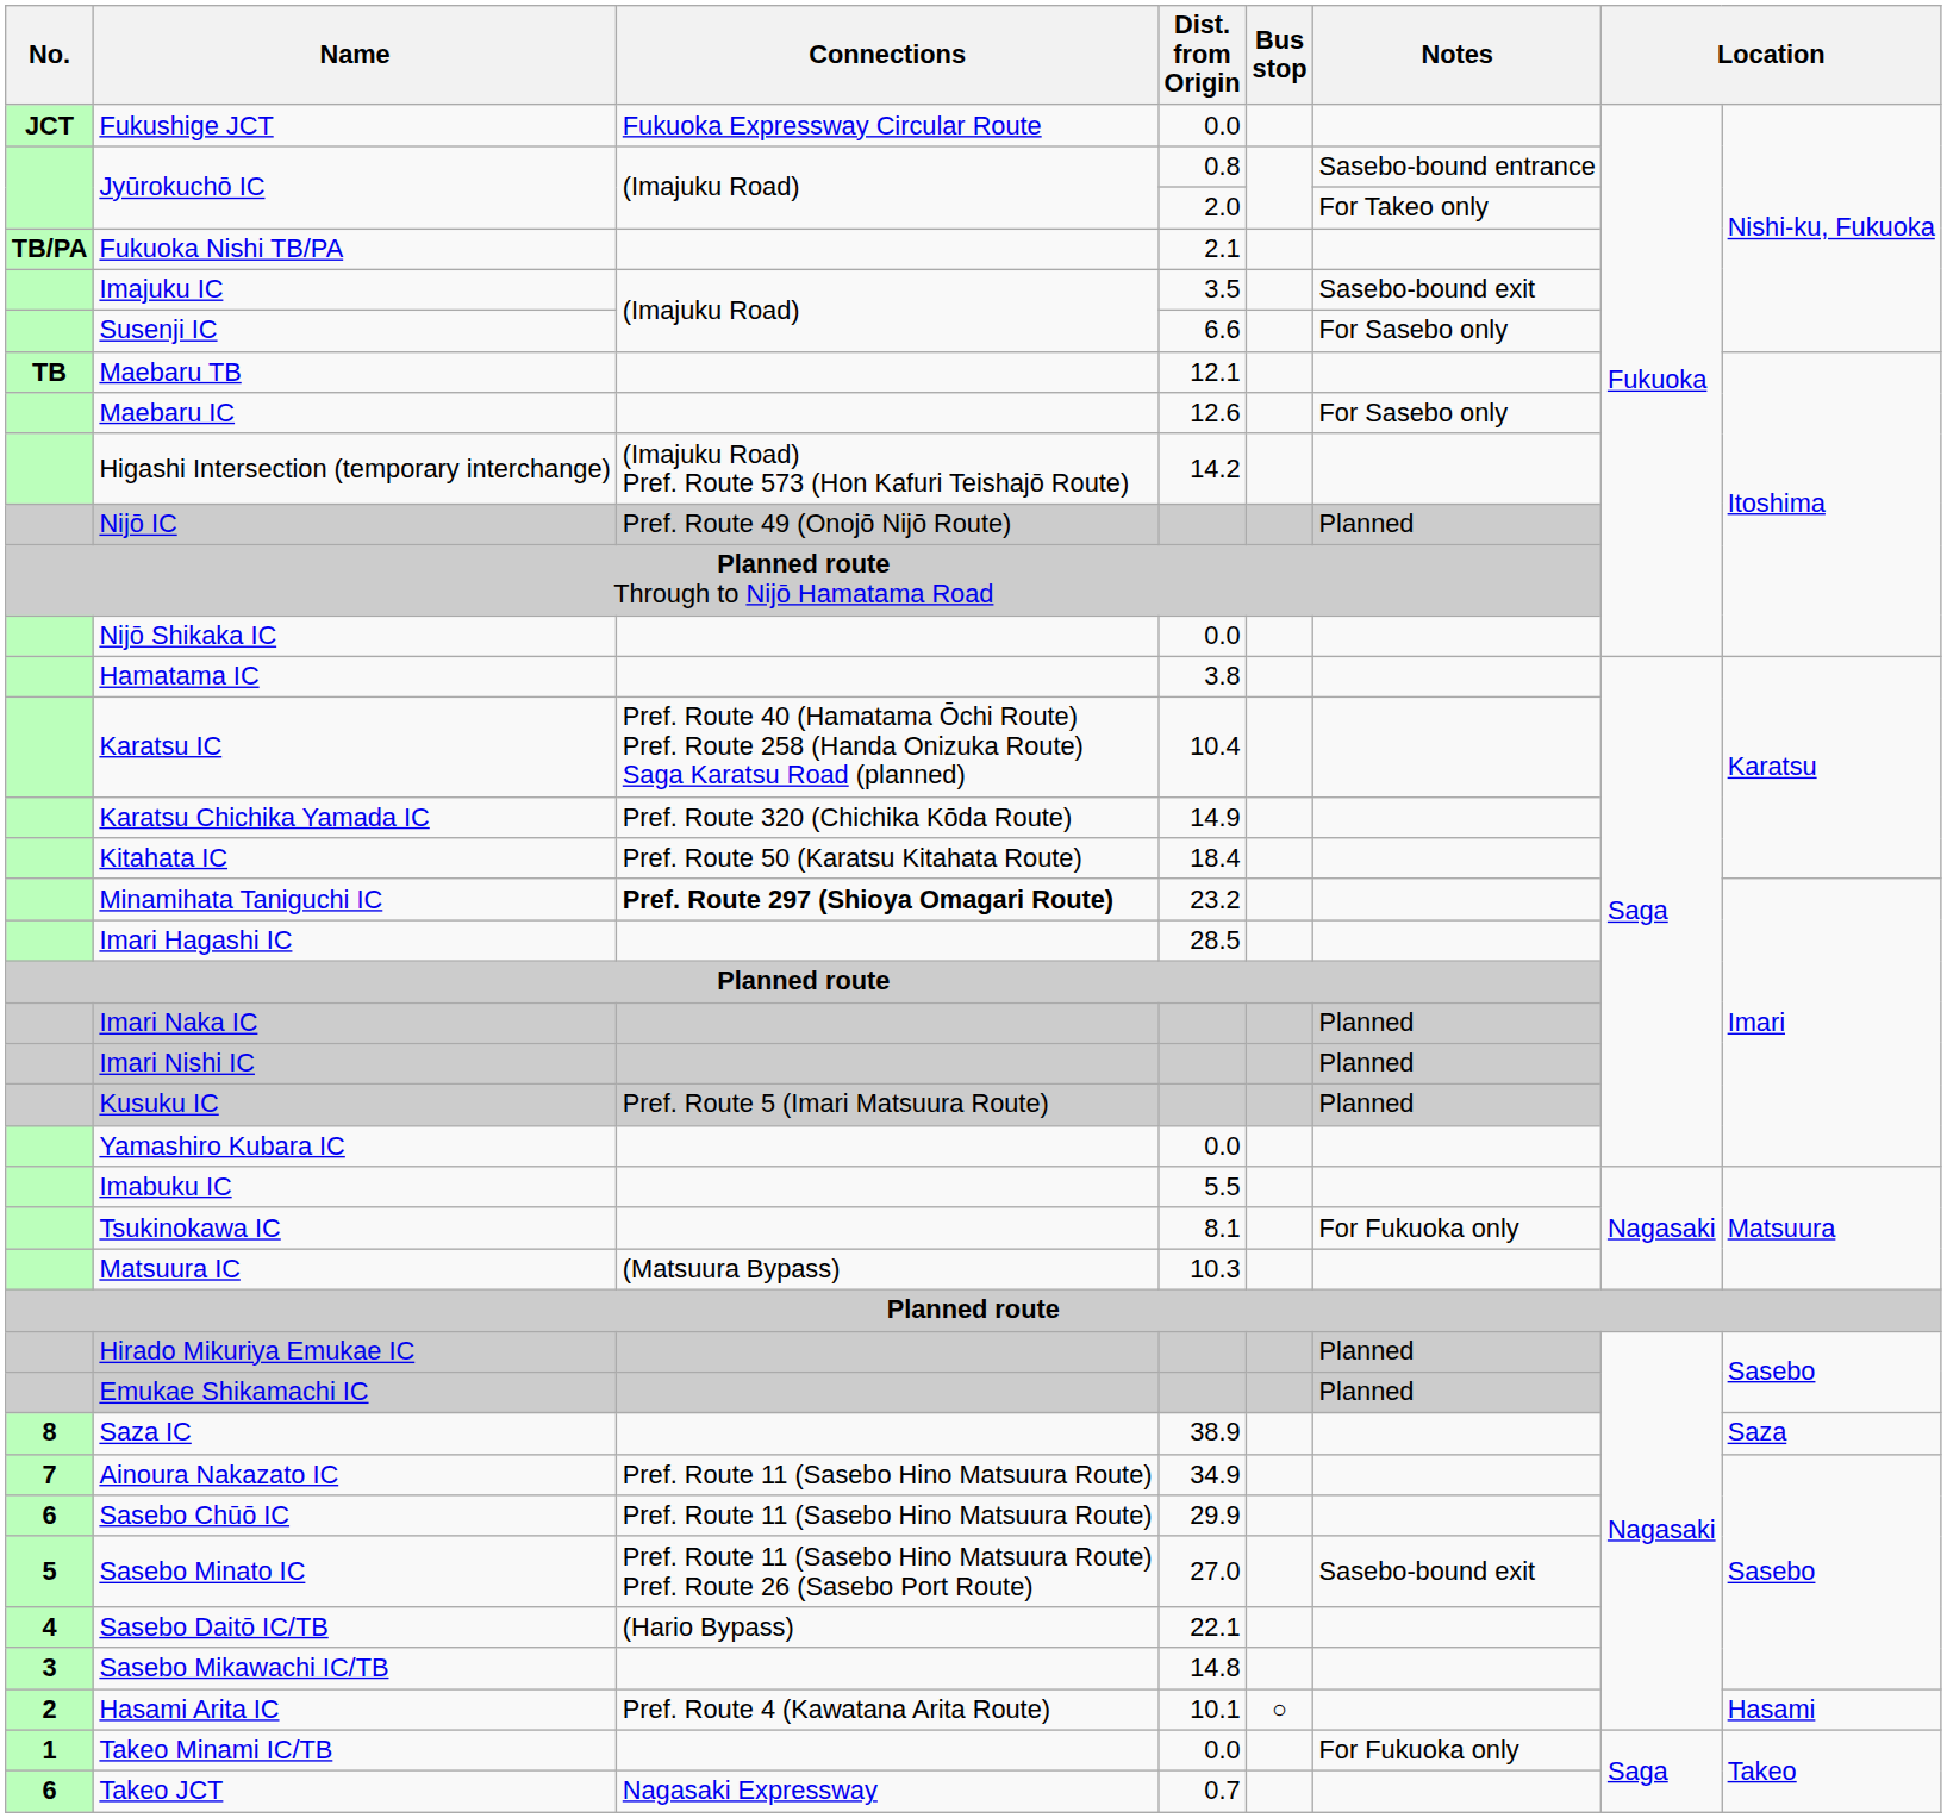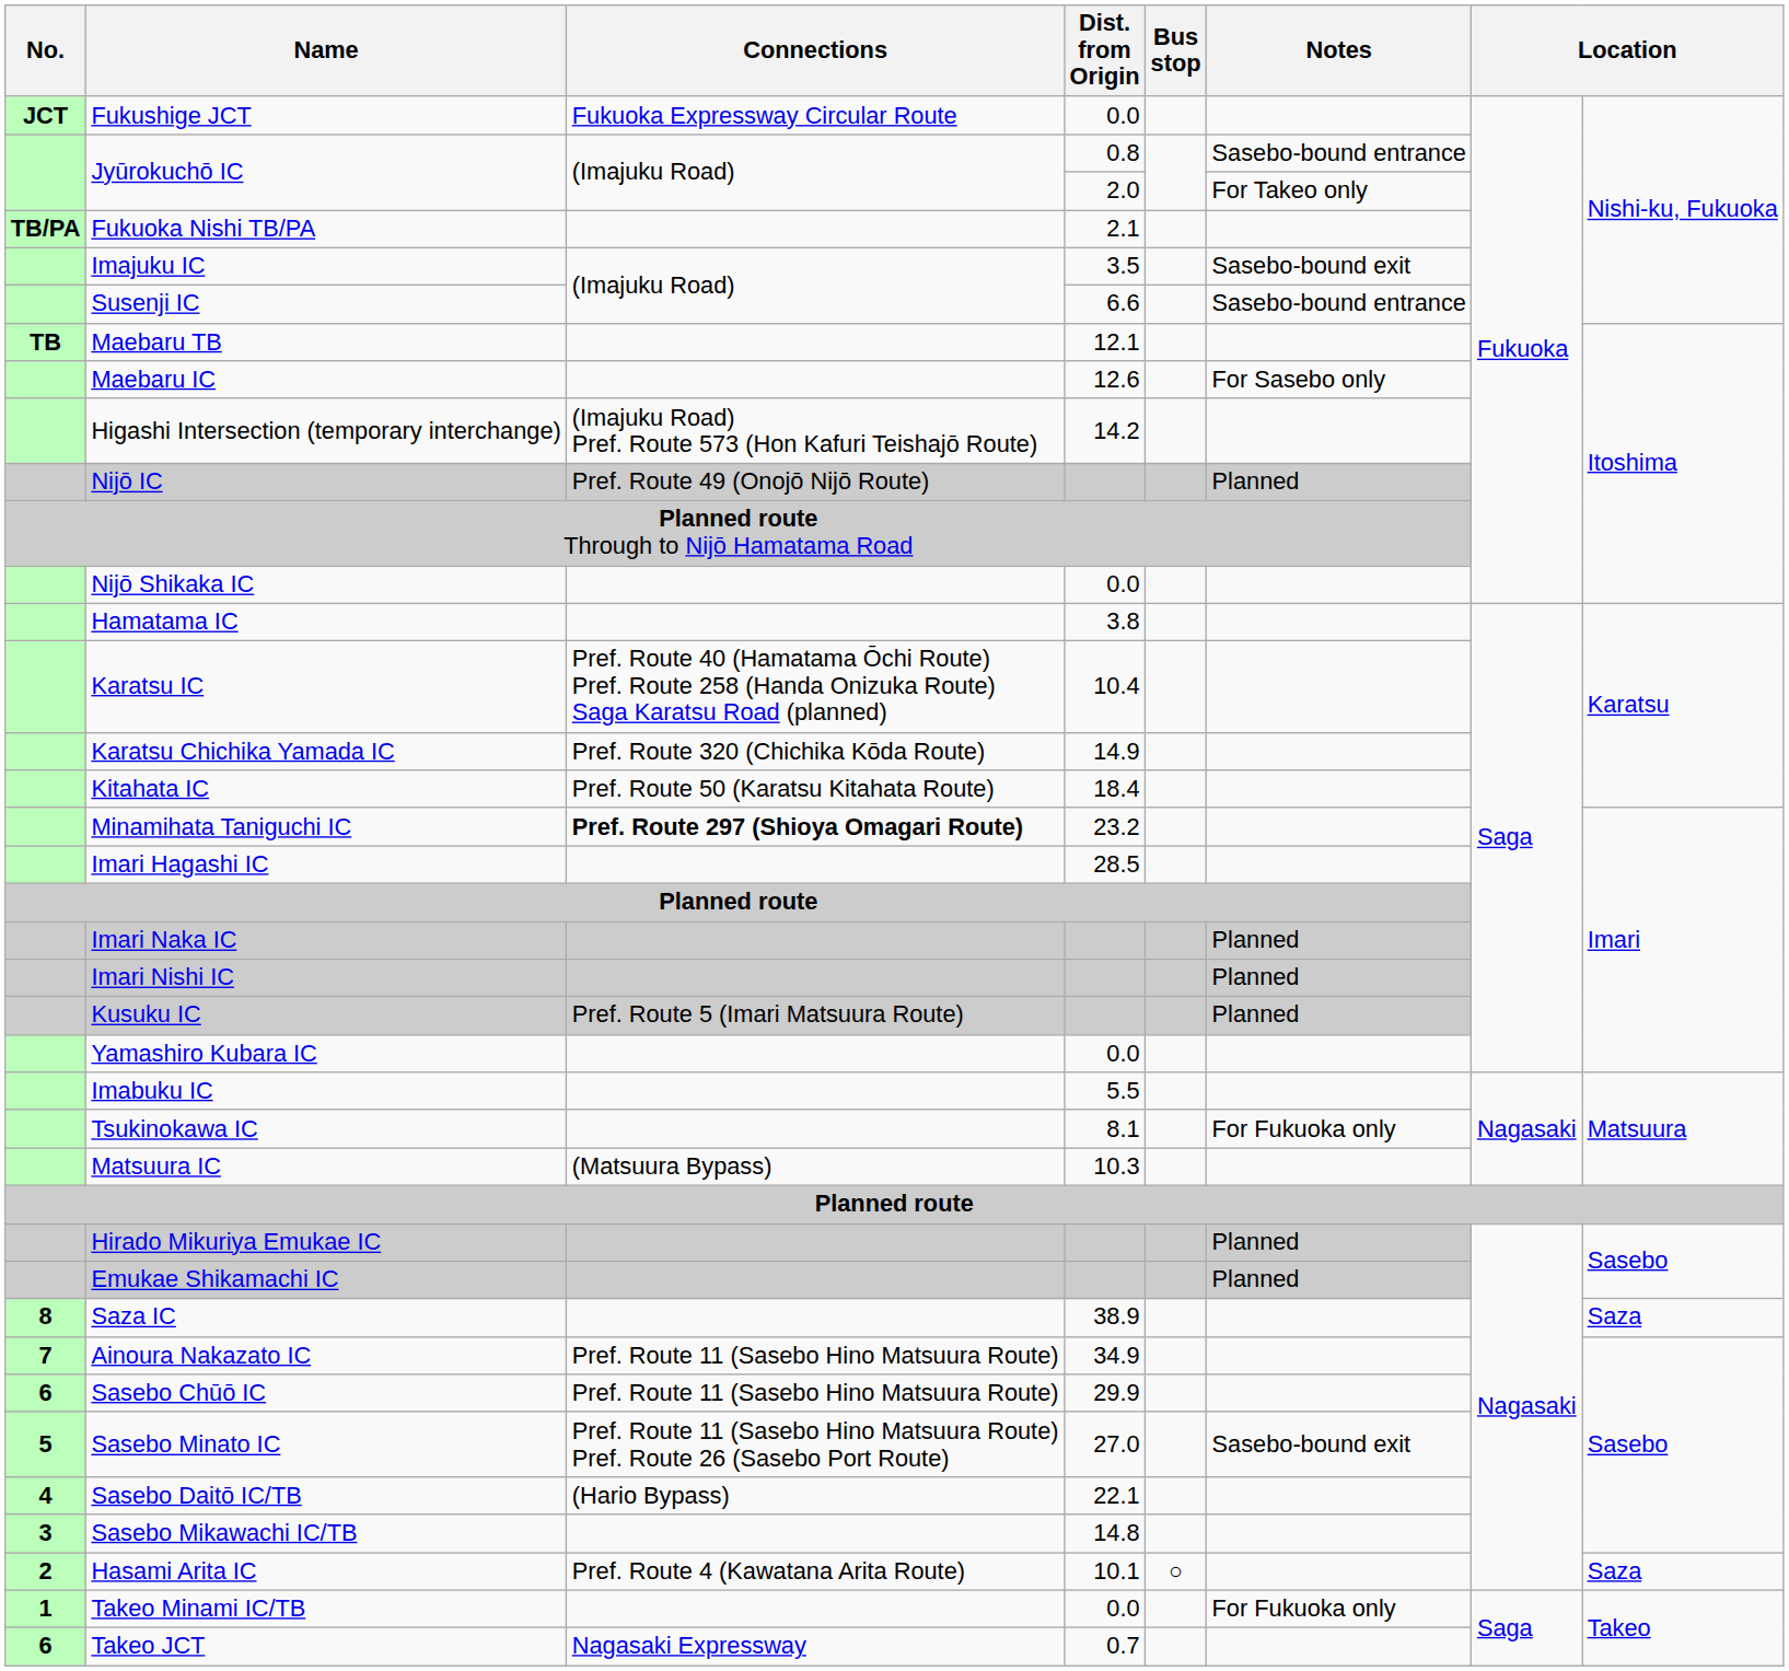 <table class="wikitable">
 <tr>
 <th>No.</th>
 <th>Name</th>
 <th>Connections</th>
 <th>Dist.<br>from<br>Origin</th>
 <th>Bus<br>stop</th>
 <th>Notes</th>
 <th colspan="2">Location</th>
 </tr>
 <tr>
 <th style="background-color: #BFB;">JCT</th>
 <td><a href='#'>Fukushige JCT</a></td>
 <td><a href='#'>Fukuoka Expressway Circular Route</a></td>
 <td style="text-align: right;">0.0</td>
 <td></td>
 <td></td>
 <td rowspan="12" style="width:1em;"><a href='#'>Fukuoka</a></td>
 <td rowspan="6"><a href='#'>Nishi-ku, Fukuoka</a></td>
 </tr>
 <tr>
 <th rowspan="2" style="background-color:#BFB;"></th>
 <td rowspan="2"><a href='#'>Jyūrokuchō IC</a></td>
 <td rowspan="2"> (Imajuku Road)</td>
 <td style="text-align:right;">0.8</td>
 <td rowspan="2"></td>
 <td>Sasebo-bound entrance</td>
 </tr>
 <tr>
 <td style="text-align:right;">2.0</td>
 <td>For Takeo only</td>
 </tr>
 <tr>
 <th style="background-color: #BFB;">TB/PA</th>
 <td><a href='#'>Fukuoka Nishi TB/PA</a></td>
 <td></td>
 <td style="text-align: right;">2.1</td>
 <td></td>
 <td></td>
 </tr>
 <tr>
 <th style="background-color: #BFB;"></th>
 <td><a href='#'>Imajuku IC</a></td>
 <td rowspan="2"> (Imajuku Road)</td>
 <td style="text-align: right;">3.5</td>
 <td></td>
 <td>Sasebo-bound exit</td>
 </tr>
 <tr>
 <th style="background-color: #BFB;"></th>
 <td><a href='#'>Susenji IC</a></td>
 <td style="text-align: right;">6.6</td>
 <td></td>
-<td>For Sasebo only</td>
+<td>Sasebo-bound entrance</td>
 </tr>
 <tr>
 <th style="background-color: #BFB;">TB</th>
 <td><a href='#'>Maebaru TB</a></td>
 <td></td>
 <td style="text-align: right;">12.1</td>
 <td></td>
 <td></td>
 <td rowspan="6"><a href='#'>Itoshima</a></td>
 </tr>
 <tr>
 <th style="background-color:#BFB; "></th>
 <td><a href='#'>Maebaru IC</a></td>
 <td></td>
 <td style="text-align: right;">12.6</td>
 <td></td>
 <td>For Sasebo only</td>
 </tr>
 <tr>
 <th style="background-color:#BFB; "></th>
 <td>Higashi Intersection (temporary interchange)</td>
 <td> (Imajuku Road)<br>Pref. Route 573 (Hon Kafuri Teishajō Route)</td>
 <td style="text-align: right;">14.2</td>
 <td></td>
 <td></td>
 </tr>
 <tr>
 <th style="background-color:#CCC; "></th>
 <td style="background-color:#CCC; "><a href='#'>Nijō IC</a></td>
 <td style="background-color:#CCC; ">Pref. Route 49 (Onojō Nijō Route)</td>
 <td style="background-color:#CCC; text-align: right;"></td>
 <td style="background-color:#CCC; "></td>
 <td style="background-color:#CCC; ">Planned</td>
 </tr>
 <tr>
 <td colspan="6" style="text-align:center; background-color:#CCC;"><strong>Planned route</strong><br>Through to  <a href='#'>Nijō Hamatama Road</a></td>
 </tr>
 <tr>
 <th style="background-color:#BFB; "></th>
 <td><a href='#'>Nijō Shikaka IC</a></td>
 <td></td>
 <td style="text-align: right;">0.0</td>
 <td></td>
 <td></td>
 </tr>
 <tr>
 <th style="background-color: #BFB;"></th>
 <td><a href='#'>Hamatama IC</a></td>
 <td></td>
 <td style="text-align: right;">3.8</td>
 <td></td>
 <td></td>
 <td rowspan="11" style="width:1em;"><a href='#'>Saga</a></td>
 <td rowspan="4"><a href='#'>Karatsu</a></td>
 </tr>
 <tr>
 <th style="background-color: #BFB;"></th>
 <td><a href='#'>Karatsu IC</a></td>
 <td>Pref. Route 40 (Hamatama Ōchi Route)<br>Pref. Route 258 (Handa Onizuka Route)<br><a href='#'>Saga Karatsu Road</a> (planned)</td>
 <td style="text-align: right;">10.4</td>
 <td></td>
 <td></td>
 </tr>
 <tr>
 <th style="background-color:#BFB; "></th>
 <td><a href='#'>Karatsu Chichika Yamada IC</a></td>
 <td>Pref. Route 320 (Chichika Kōda Route)</td>
 <td style="text-align: right;">14.9</td>
 <td></td>
 <td></td>
 </tr>
 <tr>
 <th style="background-color:#BFB; "></th>
 <td><a href='#'>Kitahata IC</a></td>
 <td>Pref. Route 50 (Karatsu Kitahata Route)</td>
 <td style="text-align: right;">18.4</td>
 <td></td>
 <td></td>
 </tr>
 <tr>
 <th style="background-color:#BFB; "></th>
 <td><a href='#'>Minamihata Taniguchi IC</a></td>
 <td><strong>Pref. Route 297 (Shioya Omagari Route)</strong></td>
 <td style="text-align: right;">23.2</td>
 <td></td>
 <td></td>
 <td rowspan="7"><a href='#'>Imari</a></td>
 </tr>
 <tr>
 <th style="background-color:#BFB; "></th>
 <td><a href='#'>Imari Hagashi IC</a></td>
 <td></td>
 <td style="text-align: right;">28.5</td>
 <td></td>
 <td></td>
 </tr>
 <tr>
 <td colspan="6" style="text-align:center; background-color:#CCC;"><strong>Planned route</strong></td>
 </tr>
 <tr>
 <th style="background-color:#CCC; "></th>
 <td style="background-color:#CCC; "><a href='#'>Imari Naka IC</a></td>
 <td style="background-color:#CCC; "></td>
 <td style="background-color:#CCC; text-align: right;"></td>
 <td style="background-color:#CCC; "></td>
 <td style="background-color:#CCC; ">Planned</td>
 </tr>
 <tr>
 <th style="background-color:#CCC; "></th>
 <td style="background-color:#CCC; "><a href='#'>Imari Nishi IC</a></td>
 <td style="background-color:#CCC; "></td>
 <td style="background-color:#CCC; text-align: right;"></td>
 <td style="background-color:#CCC; "></td>
 <td style="background-color:#CCC; ">Planned</td>
 </tr>
 <tr>
 <th style="background-color:#CCC; "></th>
 <td style="background-color:#CCC; "><a href='#'>Kusuku IC</a></td>
 <td style="background-color:#CCC; ">Pref. Route 5 (Imari Matsuura Route)</td>
 <td style="background-color:#CCC; text-align: right;"></td>
 <td style="background-color:#CCC; "></td>
 <td style="background-color:#CCC; ">Planned</td>
 </tr>
 <tr>
 <th style="background-color:#BFB; "></th>
 <td><a href='#'>Yamashiro Kubara IC</a></td>
 <td></td>
 <td style="text-align: right;">0.0</td>
 <td></td>
 <td></td>
 </tr>
 <tr>
 <th style="background-color: #BFB;"></th>
 <td><a href='#'>Imabuku IC</a></td>
 <td></td>
 <td style="text-align: right;">5.5</td>
 <td></td>
 <td></td>
 <td rowspan="3" style="width:1em;"><a href='#'>Nagasaki</a></td>
 <td rowspan="3"><a href='#'>Matsuura</a></td>
 </tr>
 <tr>
 <th style="background-color:#BFB; "></th>
 <td><a href='#'>Tsukinokawa IC</a></td>
 <td></td>
 <td style="text-align: right;">8.1</td>
 <td></td>
 <td>For Fukuoka only</td>
 </tr>
 <tr>
 <th style="background-color:#BFB; "></th>
 <td><a href='#'>Matsuura IC</a></td>
 <td> (Matsuura Bypass)</td>
 <td style="text-align: right;">10.3</td>
 <td></td>
 <td></td>
 </tr>
 <tr>
 <td colspan="8" style="text-align:center; background-color:#CCC;"><strong>Planned route</strong></td>
 </tr>
 <tr>
 <th style="background-color:#CCC; "></th>
 <td style="background-color:#CCC; "><a href='#'>Hirado Mikuriya Emukae IC</a></td>
 <td style="background-color:#CCC; "></td>
 <td style="background-color:#CCC; text-align: right;"></td>
 <td style="background-color:#CCC; "></td>
 <td style="background-color:#CCC; ">Planned</td>
 <td rowspan="9" style="width:1em;"><a href='#'>Nagasaki</a></td>
 <td rowspan="2"><a href='#'>Sasebo</a></td>
 </tr>
 <tr>
 <th style="background-color:#CCC; "></th>
 <td style="background-color:#CCC; "><a href='#'>Emukae Shikamachi IC</a></td>
 <td style="background-color:#CCC; "></td>
 <td style="background-color:#CCC; text-align: right;"></td>
 <td style="background-color:#CCC; "></td>
 <td style="background-color:#CCC; ">Planned</td>
 </tr>
 <tr>
 <th style="background-color: #BFB;">8</th>
 <td><a href='#'>Saza IC</a></td>
 <td></td>
 <td style="text-align: right;">38.9</td>
 <td></td>
 <td></td>
 <td><a href='#'>Saza</a></td>
 </tr>
 <tr>
 <th style="background-color: #BFB;">7</th>
 <td><a href='#'>Ainoura Nakazato IC</a></td>
 <td>Pref. Route 11 (Sasebo Hino Matsuura Route)</td>
 <td style="text-align: right;">34.9</td>
 <td></td>
 <td></td>
 <td rowspan="5"><a href='#'>Sasebo</a></td>
 </tr>
 <tr>
 <th style="background-color: #BFB;">6</th>
 <td><a href='#'>Sasebo Chūō IC</a></td>
 <td>Pref. Route 11 (Sasebo Hino Matsuura Route)</td>
 <td style="text-align: right;">29.9</td>
 <td></td>
 <td></td>
 </tr>
 <tr>
 <th style="background-color: #BFB;">5</th>
 <td><a href='#'>Sasebo Minato IC</a></td>
 <td>Pref. Route 11 (Sasebo Hino Matsuura Route)<br>Pref. Route 26 (Sasebo Port Route)</td>
 <td style="text-align: right;">27.0</td>
 <td></td>
 <td>Sasebo-bound exit</td>
 </tr>
 <tr>
 <th style="background-color: #BFB;">4</th>
 <td><a href='#'>Sasebo Daitō IC/TB</a></td>
 <td> (Hario Bypass)</td>
 <td style="text-align: right;">22.1</td>
 <td></td>
 <td></td>
 </tr>
 <tr>
 <th style="background-color: #BFB;">3</th>
 <td><a href='#'>Sasebo Mikawachi IC/TB</a></td>
 <td></td>
 <td style="text-align: right;">14.8</td>
 <td></td>
 <td></td>
 </tr>
 <tr>
 <th style="background-color: #BFB;">2</th>
 <td><a href='#'>Hasami Arita IC</a></td>
 <td>Pref. Route 4 (Kawatana Arita Route)</td>
 <td style="text-align: right;">10.1</td>
 <td style="text-align:center; ">○</td>
 <td></td>
-<td><a href='#'>Hasami</a></td>
+<td><a href='#'>Saza</a></td>
 </tr>
 <tr>
 <th style="background-color: #BFB;">1</th>
 <td><a href='#'>Takeo Minami IC/TB</a></td>
 <td></td>
 <td style="text-align: right;">0.0</td>
 <td></td>
 <td>For Fukuoka only</td>
 <td rowspan="2" style="width:1em;"><a href='#'>Saga</a></td>
 <td rowspan="2"><a href='#'>Takeo</a></td>
 </tr>
 <tr>
 <th style="background-color: #BFB;">6</th>
 <td><a href='#'>Takeo JCT</a></td>
 <td> <a href='#'>Nagasaki Expressway</a></td>
 <td style="text-align: right;">0.7</td>
 <td></td>
 <td></td>
 </tr>
 <tr>
 </tr>
 </table>
